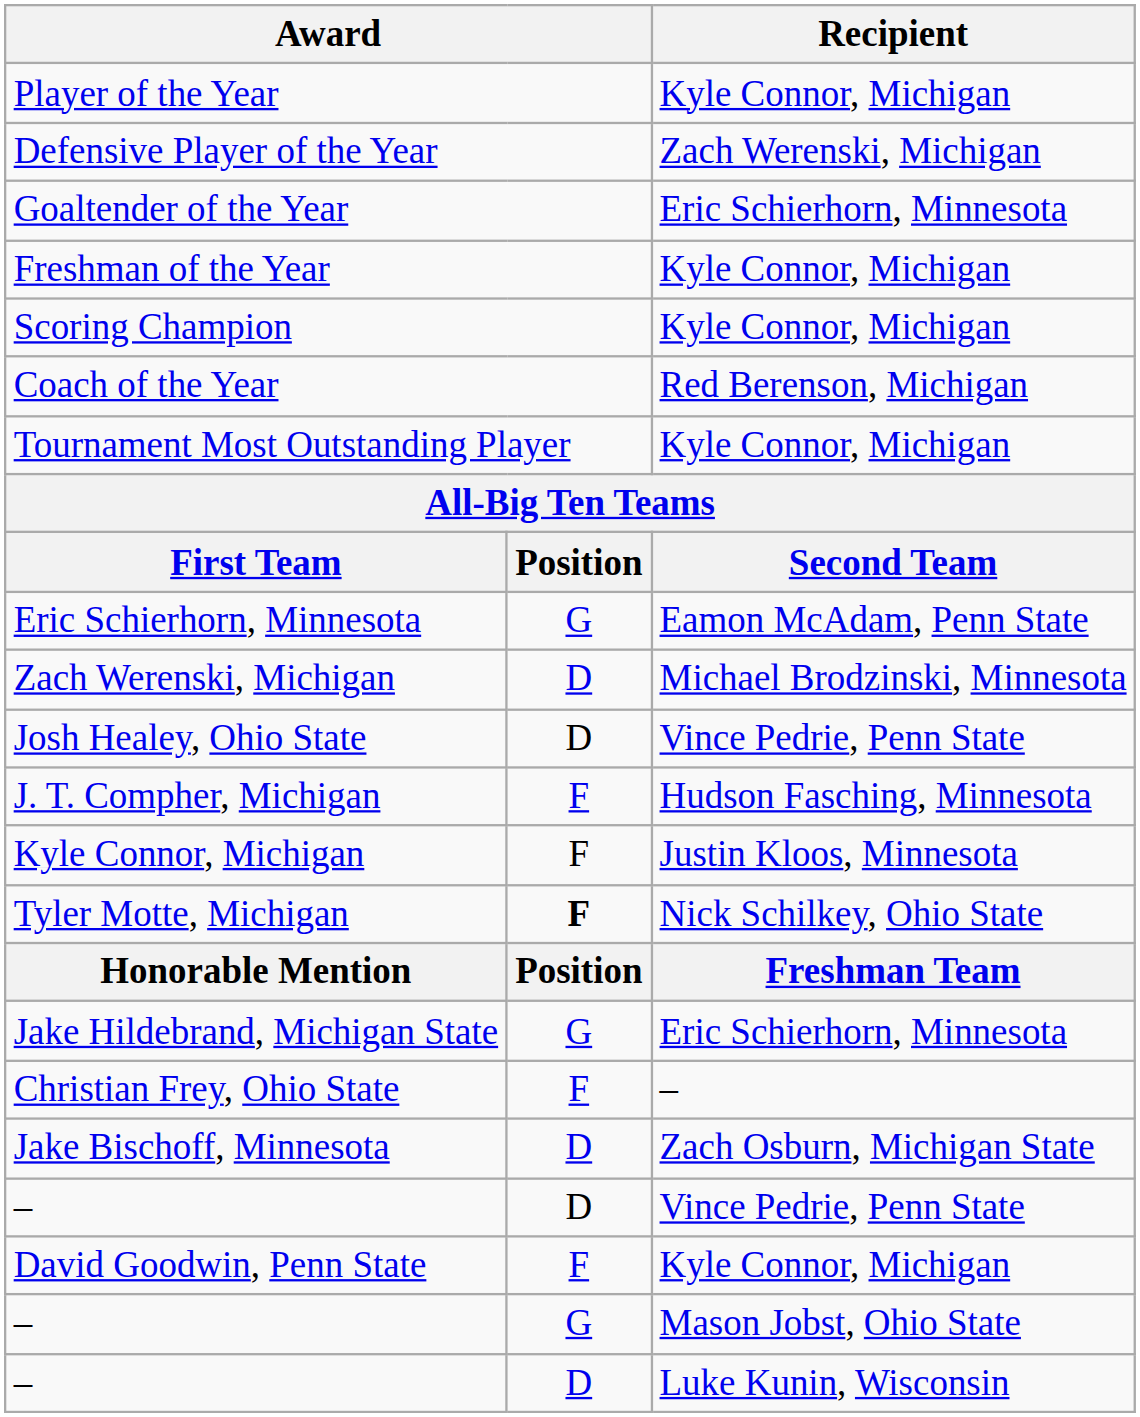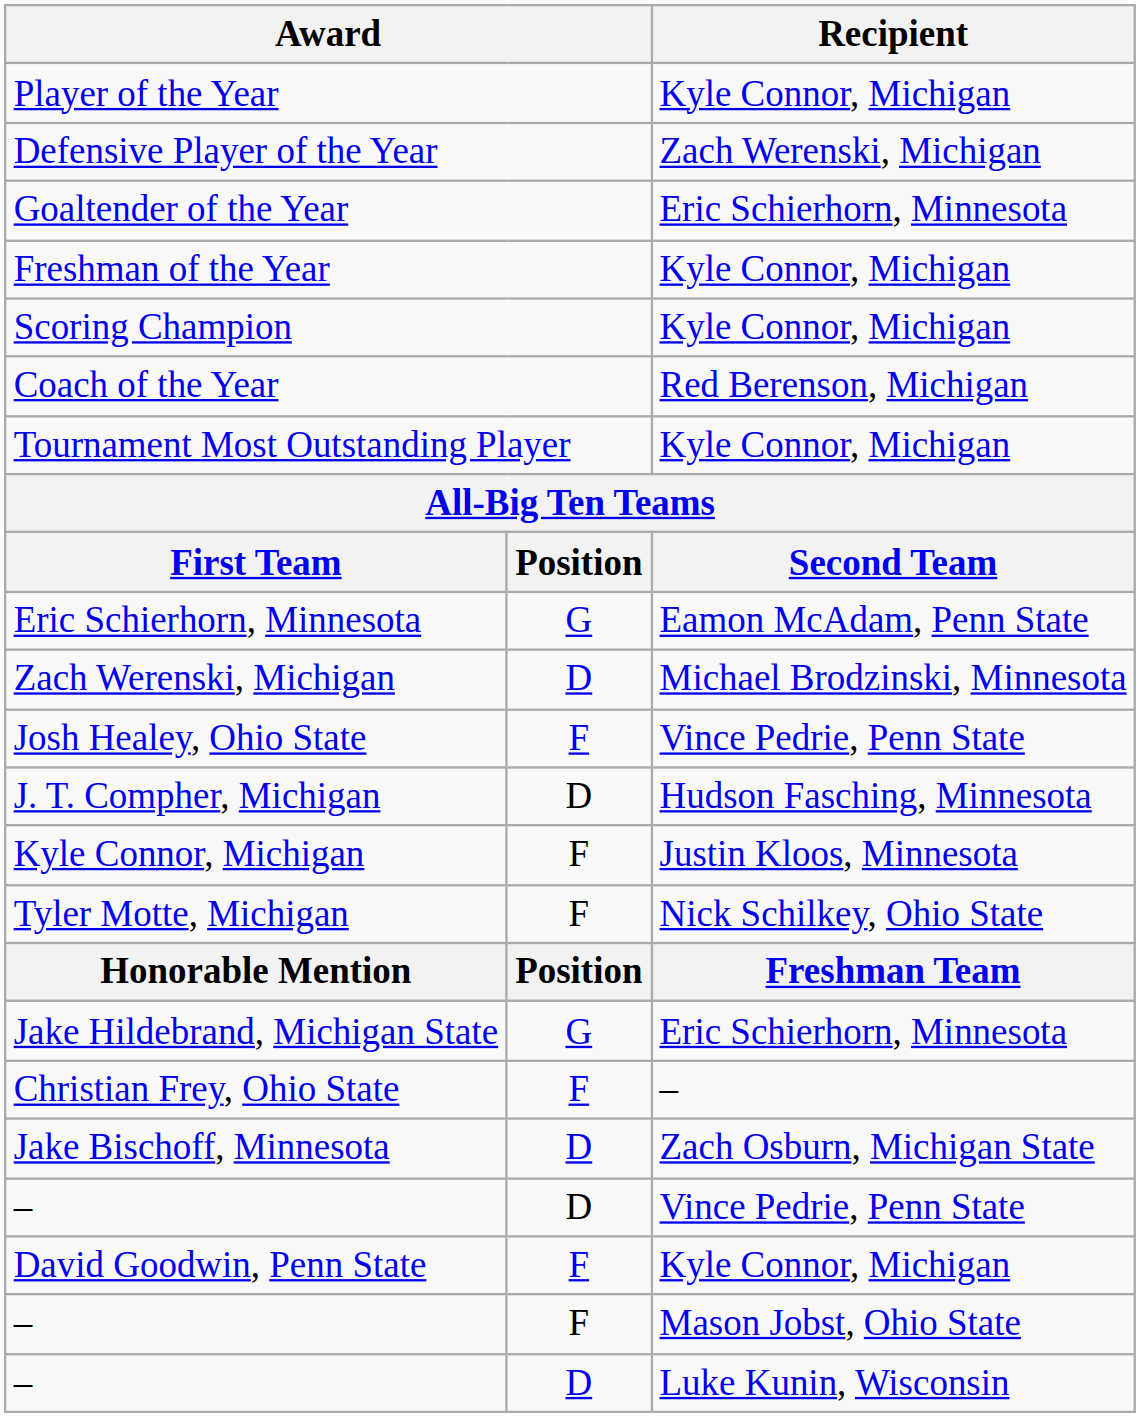 <table class="wikitable">
 <tr>
 <th colspan=2>Award</th>
 <th>Recipient</th>
 </tr>
 <tr>
 <td colspan=2><a href='#'>Player of the Year</a></td>
 <td><a href='#'>Kyle Connor</a>, <a href='#'>Michigan</a></td>
 </tr>
 <tr>
 <td colspan=2><a href='#'>Defensive Player of the Year</a></td>
 <td><a href='#'>Zach Werenski</a>, <a href='#'>Michigan</a></td>
 </tr>
 <tr>
 <td colspan=2><a href='#'>Goaltender of the Year</a></td>
 <td><a href='#'>Eric Schierhorn</a>, <a href='#'>Minnesota</a></td>
 </tr>
 <tr>
 <td colspan=2><a href='#'>Freshman of the Year</a></td>
 <td><a href='#'>Kyle Connor</a>, <a href='#'>Michigan</a></td>
 </tr>
 <tr>
 <td colspan=2><a href='#'>Scoring Champion</a></td>
 <td><a href='#'>Kyle Connor</a>, <a href='#'>Michigan</a></td>
 </tr>
 <tr>
 <td colspan=2><a href='#'>Coach of the Year</a></td>
 <td><a href='#'>Red Berenson</a>, <a href='#'>Michigan</a></td>
 </tr>
 <tr>
 <td colspan=2><a href='#'>Tournament Most Outstanding Player</a></td>
 <td><a href='#'>Kyle Connor</a>, <a href='#'>Michigan</a></td>
 </tr>
 <tr>
 <th colspan=3><a href='#'>All-Big Ten Teams</a></th>
 </tr>
 <tr>
 <th><a href='#'>First Team</a></th>
 <th>Position</th>
 <th><a href='#'>Second Team</a></th>
 </tr>
 <tr>
 <td><a href='#'>Eric Schierhorn</a>, <a href='#'>Minnesota</a></td>
 <td align=center><a href='#'>G</a></td>
 <td><a href='#'>Eamon McAdam</a>, <a href='#'>Penn State</a></td>
 </tr>
 <tr>
 <td><a href='#'>Zach Werenski</a>, <a href='#'>Michigan</a></td>
 <td align=center><a href='#'>D</a></td>
 <td><a href='#'>Michael Brodzinski</a>, <a href='#'>Minnesota</a></td>
 </tr>
 <tr>
 <td><a href='#'>Josh Healey</a>, <a href='#'>Ohio State</a></td>
-<td align=center>D</td>
+<td align=center><a href='#'>F</a></td>
 <td><a href='#'>Vince Pedrie</a>, <a href='#'>Penn State</a></td>
 </tr>
 <tr>
 <td><a href='#'>J. T. Compher</a>, <a href='#'>Michigan</a></td>
-<td align=center><a href='#'>F</a></td>
+<td align=center>D</td>
 <td><a href='#'>Hudson Fasching</a>, <a href='#'>Minnesota</a></td>
 </tr>
 <tr>
 <td><a href='#'>Kyle Connor</a>, <a href='#'>Michigan</a></td>
 <td align=center>F</td>
 <td><a href='#'>Justin Kloos</a>, <a href='#'>Minnesota</a></td>
 </tr>
 <tr>
 <td><a href='#'>Tyler Motte</a>, <a href='#'>Michigan</a></td>
-<td align=center><strong>F</strong></td>
+<td align=center>F</td>
 <td><a href='#'>Nick Schilkey</a>, <a href='#'>Ohio State</a></td>
 </tr>
 <tr>
 <th>Honorable Mention</th>
 <th>Position</th>
 <th><a href='#'>Freshman Team</a></th>
 </tr>
 <tr>
 <td><a href='#'>Jake Hildebrand</a>, <a href='#'>Michigan State</a></td>
 <td align=center><a href='#'>G</a></td>
 <td><a href='#'>Eric Schierhorn</a>, <a href='#'>Minnesota</a></td>
 </tr>
 <tr>
 <td><a href='#'>Christian Frey</a>, <a href='#'>Ohio State</a></td>
 <td align=center><a href='#'>F</a></td>
 <td>–</td>
 </tr>
 <tr>
 <td><a href='#'>Jake Bischoff</a>, <a href='#'>Minnesota</a></td>
 <td align=center><a href='#'>D</a></td>
 <td><a href='#'>Zach Osburn</a>, <a href='#'>Michigan State</a></td>
 </tr>
 <tr>
 <td>–</td>
 <td align=center>D</td>
 <td><a href='#'>Vince Pedrie</a>, <a href='#'>Penn State</a></td>
 </tr>
 <tr>
 <td><a href='#'>David Goodwin</a>, <a href='#'>Penn State</a></td>
 <td align=center><a href='#'>F</a></td>
 <td><a href='#'>Kyle Connor</a>, <a href='#'>Michigan</a></td>
 </tr>
 <tr>
 <td>–</td>
-<td align=center><a href='#'>G</a></td>
+<td align=center>F</td>
 <td><a href='#'>Mason Jobst</a>, <a href='#'>Ohio State</a></td>
 </tr>
 <tr>
 <td>–</td>
 <td align=center><a href='#'>D</a></td>
 <td><a href='#'>Luke Kunin</a>, <a href='#'>Wisconsin</a></td>
 </tr>
 </table>
